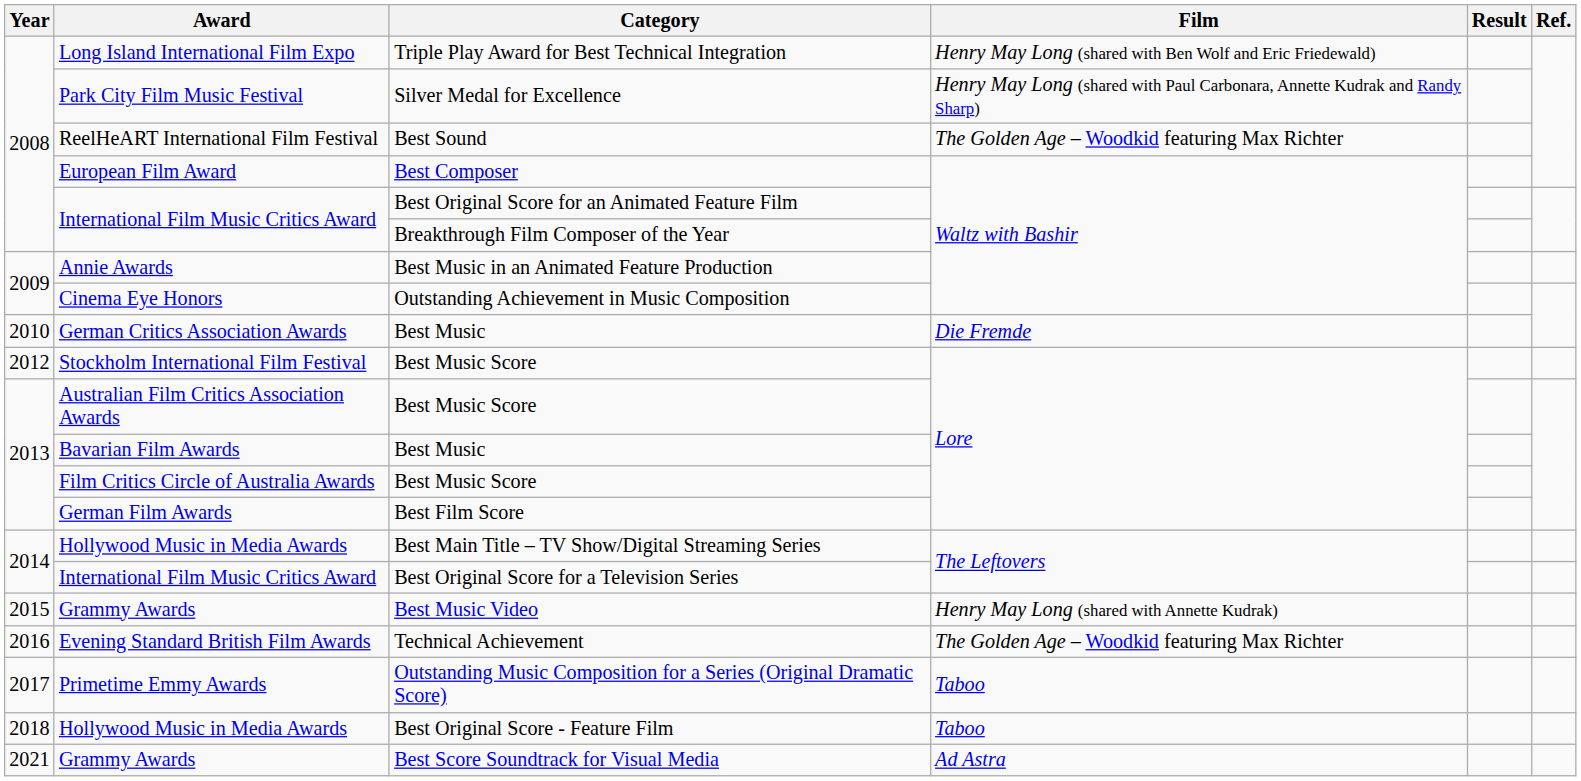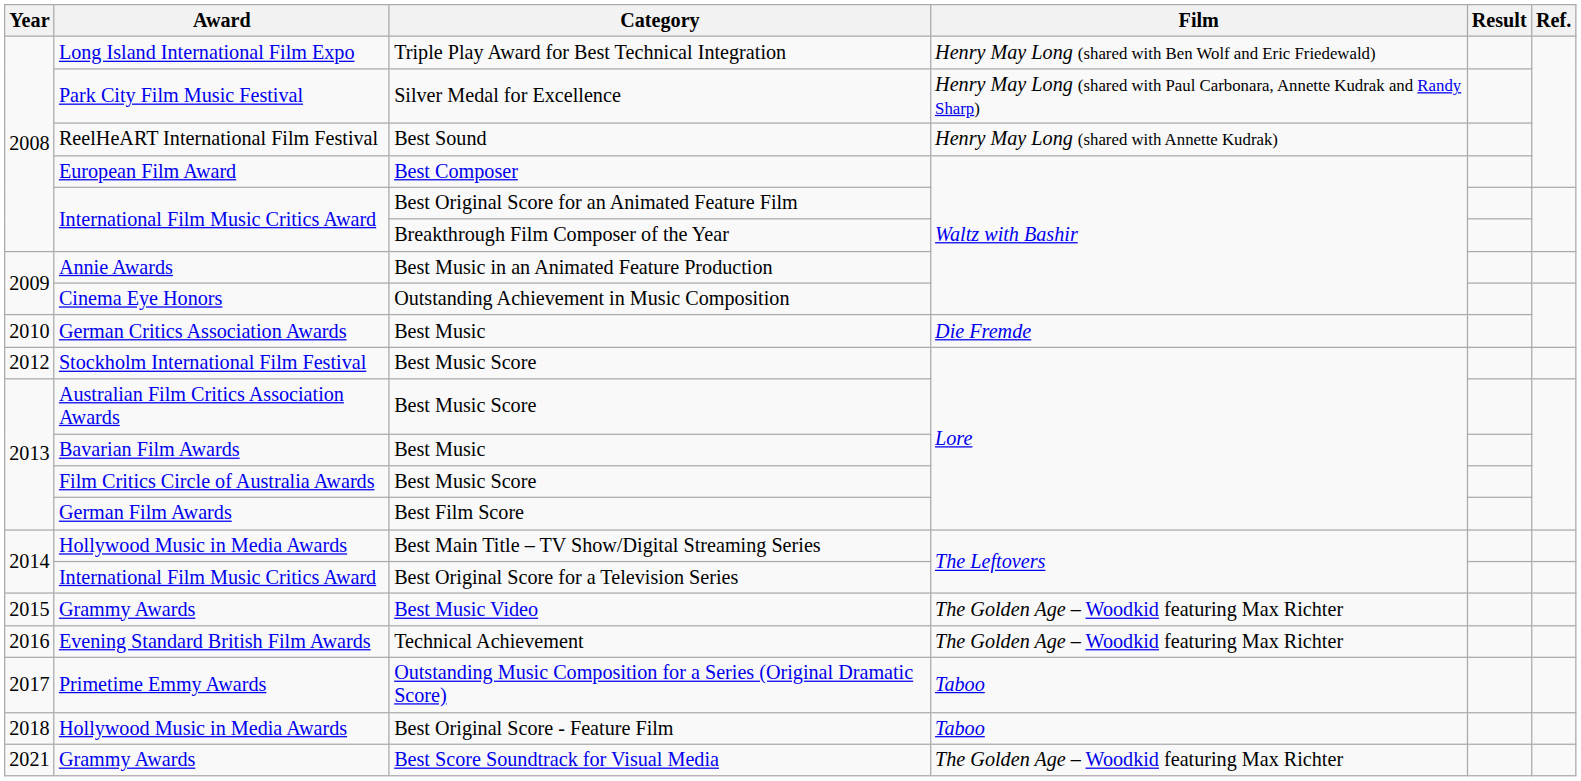 <table class="wikitable sortable">
 <tr>
 <th>Year</th>
 <th>Award</th>
 <th>Category</th>
 <th>Film</th>
 <th>Result</th>
 <th>Ref.</th>
 </tr>
 <tr>
 <td rowspan="6">2008</td>
 <td><a href='#'>Long Island International Film Expo</a></td>
 <td>Triple Play Award for Best Technical Integration</td>
 <td><em>Henry May Long</em> <small>(shared with Ben Wolf and Eric Friedewald)</small></td>
 <td></td>
 <td rowspan="4"></td>
 </tr>
 <tr>
 <td><a href='#'>Park City Film Music Festival</a></td>
 <td>Silver Medal for Excellence</td>
 <td><em>Henry May Long</em> <small>(shared with Paul Carbonara, Annette Kudrak and <a href='#'>Randy Sharp</a>)</small></td>
 <td></td>
 </tr>
 <tr>
 <td>ReelHeART International Film Festival</td>
 <td>Best Sound</td>
-<td><em>The Golden Age</em> – <a href='#'>Woodkid</a> featuring Max Richter</td>
+<td><em>Henry May Long</em> <small>(shared with Annette Kudrak)</small></td>
 <td></td>
 </tr>
 <tr>
 <td><a href='#'>European Film Award</a></td>
 <td><a href='#'>Best Composer</a></td>
 <td rowspan="5"><em><a href='#'>Waltz with Bashir</a></em></td>
 <td></td>
 </tr>
 <tr>
 <td rowspan="2"><a href='#'>International Film Music Critics Award</a></td>
 <td>Best Original Score for an Animated Feature Film</td>
 <td></td>
 <td rowspan="2"></td>
 </tr>
 <tr>
 <td>Breakthrough Film Composer of the Year</td>
 <td></td>
 </tr>
 <tr>
 <td rowspan="2">2009</td>
 <td><a href='#'>Annie Awards</a></td>
 <td>Best Music in an Animated Feature Production</td>
 <td></td>
 <td></td>
 </tr>
 <tr>
 <td><a href='#'>Cinema Eye Honors</a></td>
 <td>Outstanding Achievement in Music Composition</td>
 <td></td>
 <td rowspan="2"></td>
 </tr>
 <tr>
 <td>2010</td>
 <td><a href='#'>German Critics Association Awards</a></td>
 <td>Best Music</td>
 <td><em><a href='#'>Die Fremde</a></em></td>
 <td></td>
 </tr>
 <tr>
 <td>2012</td>
 <td><a href='#'>Stockholm International Film Festival</a></td>
 <td>Best Music Score</td>
 <td rowspan="5"><em><a href='#'>Lore</a></em></td>
 <td></td>
 <td></td>
 </tr>
 <tr>
 <td rowspan="4">2013</td>
 <td><a href='#'>Australian Film Critics Association Awards</a></td>
 <td>Best Music Score</td>
 <td></td>
 <td rowspan="4"></td>
 </tr>
 <tr>
 <td><a href='#'>Bavarian Film Awards</a></td>
 <td>Best Music</td>
 <td></td>
 </tr>
 <tr>
 <td><a href='#'>Film Critics Circle of Australia Awards</a></td>
 <td>Best Music Score</td>
 <td></td>
 </tr>
 <tr>
 <td><a href='#'>German Film Awards</a></td>
 <td>Best Film Score</td>
 <td></td>
 </tr>
 <tr>
 <td rowspan="2">2014</td>
 <td><a href='#'>Hollywood Music in Media Awards</a></td>
 <td>Best Main Title – TV Show/Digital Streaming Series</td>
 <td rowspan="2"><em><a href='#'>The Leftovers</a></em></td>
 <td></td>
 <td></td>
 </tr>
 <tr>
 <td><a href='#'>International Film Music Critics Award</a></td>
 <td>Best Original Score for a Television Series</td>
 <td></td>
 <td></td>
 </tr>
 <tr>
 <td>2015</td>
 <td><a href='#'>Grammy Awards</a></td>
 <td><a href='#'>Best Music Video</a></td>
-<td><em>Henry May Long</em> <small>(shared with Annette Kudrak)</small></td>
+<td><em>The Golden Age</em> – <a href='#'>Woodkid</a> featuring Max Richter</td>
 <td></td>
 <td></td>
 </tr>
 <tr>
 <td>2016</td>
 <td><a href='#'>Evening Standard British Film Awards</a></td>
 <td>Technical Achievement</td>
 <td><em>The Golden Age</em> – <a href='#'>Woodkid</a> featuring Max Richter</td>
 <td></td>
 <td></td>
 </tr>
 <tr>
 <td>2017</td>
 <td><a href='#'>Primetime Emmy Awards</a></td>
 <td><a href='#'>Outstanding Music Composition for a Series (Original Dramatic Score)</a></td>
 <td><em><a href='#'>Taboo</a></em></td>
 <td></td>
 <td></td>
 </tr>
 <tr>
 <td>2018</td>
 <td><a href='#'>Hollywood Music in Media Awards</a></td>
 <td>Best Original Score - Feature Film</td>
 <td><em><a href='#'>Taboo</a></em></td>
 <td></td>
 <td></td>
 </tr>
 <tr>
 <td>2021</td>
 <td><a href='#'>Grammy Awards</a></td>
 <td><a href='#'>Best Score Soundtrack for Visual Media</a></td>
-<td><em><a href='#'>Ad Astra</a></em></td>
+<td><em>The Golden Age</em> – <a href='#'>Woodkid</a> featuring Max Richter</td>
 <td></td>
 <td></td>
 </tr>
 </table>
